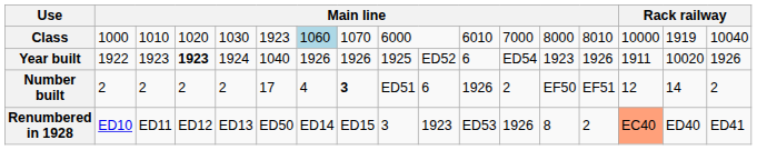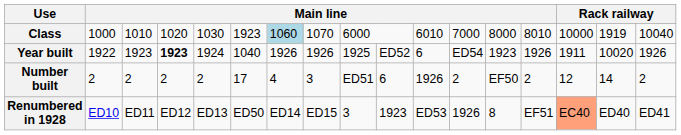 <table class="wikitable">
 <tr>
 <th>Use</th>
 <th colspan=13>Main line</th>
 <th colspan=3>Rack railway</th>
 </tr>
 <tr>
 <th>Class</th>
 <td>1000</td>
 <td>1010</td>
 <td>1020</td>
 <td>1030</td>
 <td>1923</td>
 <td style="background: lightblue;">1060</td>
 <td>1070</td>
 <td colspan=2>6000</td>
 <td>6010</td>
 <td>7000</td>
 <td>8000</td>
 <td>8010</td>
 <td>10000</td>
 <td>1919</td>
 <td>10040</td>
 </tr>
 <tr>
 <th>Year built</th>
 <td>1922</td>
 <td>1923</td>
 <td><strong>1923</strong></td>
 <td>1924</td>
 <td>1040</td>
 <td>1926</td>
 <td>1926</td>
 <td>1925</td>
 <td>ED52</td>
 <td>6</td>
 <td>ED54</td>
 <td>1923</td>
 <td>1926</td>
 <td>1911</td>
 <td>10020</td>
 <td>1926</td>
 </tr>
 <tr>
 <th>Number built</th>
 <td>2</td>
 <td>2</td>
 <td>2</td>
 <td>2</td>
 <td>17</td>
 <td>4</td>
-<td><strong>3</strong></td>
+<td>3</td>
 <td>ED51</td>
 <td>6</td>
 <td>1926</td>
 <td>2</td>
 <td>EF50</td>
-<td>EF51</td>
+<td>2</td>
 <td>12</td>
 <td>14</td>
 <td>2</td>
 </tr>
 <tr>
 <th>Renumbered<br>in 1928</th>
 <td><a href='#'>ED10</a></td>
 <td>ED11</td>
 <td>ED12</td>
 <td>ED13</td>
 <td>ED50</td>
 <td>ED14</td>
 <td>ED15</td>
 <td>3</td>
 <td>1923</td>
 <td>ED53</td>
 <td>1926</td>
 <td>8</td>
-<td>2</td>
+<td>EF51</td>
 <td style="background: lightsalmon;">EC40</td>
 <td>ED40</td>
 <td>ED41</td>
 </tr>
 </table>
